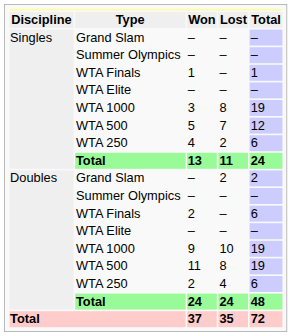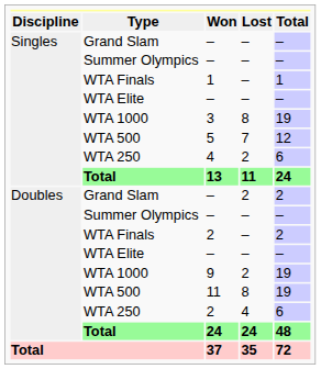 <table class="infobox vcard vevent nowrap" width=40%>
 <tr bgcolor=FFFF99>
 <th colspan=6></th>
 </tr>
 <tr style=background:#efefef;font-weight:bold>
 <th>Discipline</th>
 <th>Type</th>
 <th>Won</th>
 <th>Lost</th>
 <th>Total</th>
 </tr>
 <tr>
 <td rowspan="8" bgcolor=efefef>Singles</td>
 <td>Grand Slam</td>
 <td>–</td>
 <td>–</td>
 <td bgcolor=#CCCCFF>–</td>
 </tr>
 <tr>
 <td>Summer Olympics</td>
 <td>–</td>
 <td>–</td>
 <td bgcolor=#CCCCFF>–</td>
 </tr>
 <tr>
 <td>WTA Finals</td>
 <td>1</td>
 <td>–</td>
 <td bgcolor=#CCCCFF>1</td>
 </tr>
 <tr>
 <td>WTA Elite</td>
 <td>–</td>
 <td>–</td>
 <td bgcolor=#CCCCFF>–</td>
 </tr>
 <tr>
 <td>WTA 1000</td>
 <td>3</td>
 <td>8</td>
 <td bgcolor="#CCCCFF">19</td>
 </tr>
 <tr>
 <td>WTA 500</td>
 <td>5</td>
 <td>7</td>
 <td bgcolor="#CCCCFF">12</td>
 </tr>
 <tr>
 <td>WTA 250</td>
 <td>4</td>
 <td>2</td>
 <td bgcolor=#CCCCFF>6</td>
 </tr>
 <tr style="background:#98FB98;font-weight:bold">
 <td><strong>Total</strong></td>
 <td>13</td>
 <td>11</td>
 <td>24</td>
 </tr>
 <tr>
 <td rowspan="8" bgcolor=efefef>Doubles</td>
 <td>Grand Slam</td>
 <td>–</td>
 <td>2</td>
 <td bgcolor="#CCCCFF">2</td>
 </tr>
 <tr>
 <td>Summer Olympics</td>
 <td>–</td>
 <td>–</td>
 <td bgcolor=#CCCCFF>–</td>
 </tr>
 <tr>
 <td>WTA Finals</td>
 <td>2</td>
 <td>–</td>
-<td bgcolor=#CCCCFF>6</td>
+<td bgcolor=#CCCCFF>2</td>
 </tr>
 <tr>
 <td>WTA Elite</td>
 <td>–</td>
 <td>–</td>
 <td bgcolor=#CCCCFF>–</td>
 </tr>
 <tr>
 <td>WTA 1000</td>
 <td>9</td>
-<td>10</td>
+<td>2</td>
 <td bgcolor="#CCCCFF">19</td>
 </tr>
 <tr>
 <td>WTA 500</td>
 <td>11</td>
 <td>8</td>
 <td bgcolor="#CCCCFF">19</td>
 </tr>
 <tr>
 <td>WTA 250</td>
 <td>2</td>
 <td>4</td>
 <td bgcolor=#CCCCFF>6</td>
 </tr>
 <tr style="background:#98FB98;font-weight:bold">
 <td>Total</td>
 <td>24</td>
 <td>24</td>
 <td>48</td>
 </tr>
 <tr style="background:#FCC;font-weight:bold">
 <td colspan="2">Total</td>
 <td>37</td>
 <td>35</td>
 <td>72</td>
 </tr>
 </table>
